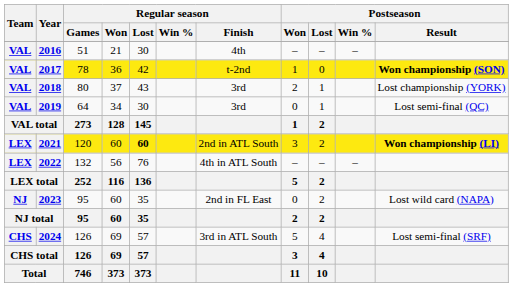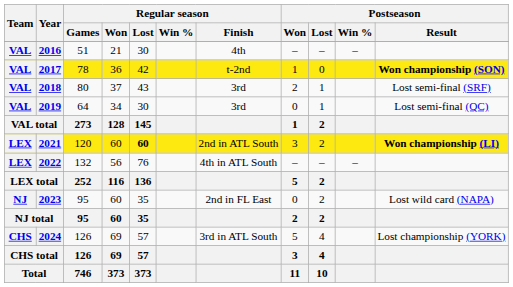 <table class="wikitable" style="font-size: 95%; text-align:center;">
 <tr>
 <th rowspan="2">Team</th>
 <th rowspan="2">Year</th>
 <th colspan="5">Regular season</th>
 <th colspan="4">Postseason</th>
 </tr>
 <tr>
 <th>Games</th>
 <th>Won</th>
 <th>Lost</th>
 <th>Win %</th>
 <th>Finish</th>
 <th>Won</th>
 <th>Lost</th>
 <th>Win %</th>
 <th>Result</th>
 </tr>
 <tr>
 </tr>
 <tr>
 <th><a href='#'>VAL</a></th>
 <th><a href='#'>2016</a></th>
 <td>51</td>
 <td>21</td>
 <td>30</td>
 <td></td>
 <td>4th</td>
 <td>–</td>
 <td>–</td>
 <td>–</td>
 <td></td>
 </tr>
 <tr style="background:#FDE910;" !>
 <th><a href='#'>VAL</a></th>
 <th><a href='#'>2017</a></th>
 <td>78</td>
 <td>36</td>
 <td>42</td>
 <td></td>
 <td>t-2nd</td>
 <td>1</td>
 <td>0</td>
 <td></td>
 <td><strong>Won championship <a href='#'>(SON)</a></strong></td>
 </tr>
 <tr>
 <th><a href='#'>VAL</a></th>
 <th><a href='#'>2018</a></th>
 <td>80</td>
 <td>37</td>
 <td>43</td>
 <td></td>
 <td>3rd</td>
 <td>2</td>
 <td>1</td>
 <td></td>
-<td>Lost championship <a href='#'>(YORK)</a></td>
+<td>Lost semi-final <a href='#'>(SRF)</a></td>
 </tr>
 <tr>
 <th><a href='#'>VAL</a></th>
 <th><a href='#'>2019</a></th>
 <td>64</td>
 <td>34</td>
 <td>30</td>
 <td></td>
 <td>3rd</td>
 <td>0</td>
 <td>1</td>
 <td></td>
 <td>Lost semi-final <a href='#'>(QC)</a></td>
 </tr>
 <tr>
 <th colspan="2">VAL total</th>
 <th>273</th>
 <th>128</th>
 <th>145</th>
 <th></th>
 <th></th>
 <th>1</th>
 <th>2</th>
 <th></th>
 <th></th>
 </tr>
 <tr style="background:#FDE910;" !>
 <th><a href='#'>LEX</a></th>
 <th><a href='#'>2021</a></th>
 <td>120</td>
 <td>60</td>
 <td><strong>60</strong></td>
 <td></td>
 <td>2nd in ATL South</td>
 <td>3</td>
 <td>2</td>
 <td></td>
 <td><strong>Won championship <a href='#'>(LI)</a></strong></td>
 </tr>
 <tr>
 <th><a href='#'>LEX</a></th>
 <th><a href='#'>2022</a></th>
 <td>132</td>
 <td>56</td>
 <td>76</td>
 <td></td>
 <td>4th in ATL South</td>
 <td>–</td>
 <td>–</td>
 <td>–</td>
 <td></td>
 </tr>
 <tr>
 <th colspan="2">LEX total</th>
 <th>252</th>
 <th>116</th>
 <th>136</th>
 <th></th>
 <th></th>
 <th>5</th>
 <th>2</th>
 <th></th>
 <th></th>
 </tr>
 <tr>
 <th><a href='#'>NJ</a></th>
 <th><a href='#'>2023</a></th>
 <td>95</td>
 <td>60</td>
 <td>35</td>
 <td></td>
 <td>2nd in FL East</td>
 <td>0</td>
 <td>2</td>
 <td></td>
 <td>Lost wild card <a href='#'>(NAPA)</a></td>
 </tr>
 <tr>
 <th colspan="2">NJ total</th>
 <th>95</th>
 <th>60</th>
 <th>35</th>
 <th></th>
 <th></th>
 <th>2</th>
 <th>2</th>
 <th></th>
 <th></th>
 </tr>
 <tr>
 <th><a href='#'>CHS</a></th>
 <th><a href='#'>2024</a></th>
 <td>126</td>
 <td>69</td>
 <td>57</td>
 <td></td>
 <td>3rd in ATL South</td>
 <td>5</td>
 <td>4</td>
 <td></td>
-<td>Lost semi-final <a href='#'>(SRF)</a></td>
+<td>Lost championship <a href='#'>(YORK)</a></td>
 </tr>
 <tr>
 <th colspan="2">CHS total</th>
 <th>126</th>
 <th>69</th>
 <th>57</th>
 <th></th>
 <th></th>
 <th>3</th>
 <th>4</th>
 <th></th>
 <th></th>
 </tr>
 <tr>
 <th colspan="2">Total </th>
 <th>746</th>
 <th>373</th>
 <th>373</th>
 <th></th>
 <th></th>
 <th>11</th>
 <th>10</th>
 <th></th>
 <th></th>
 </tr>
 </table>
